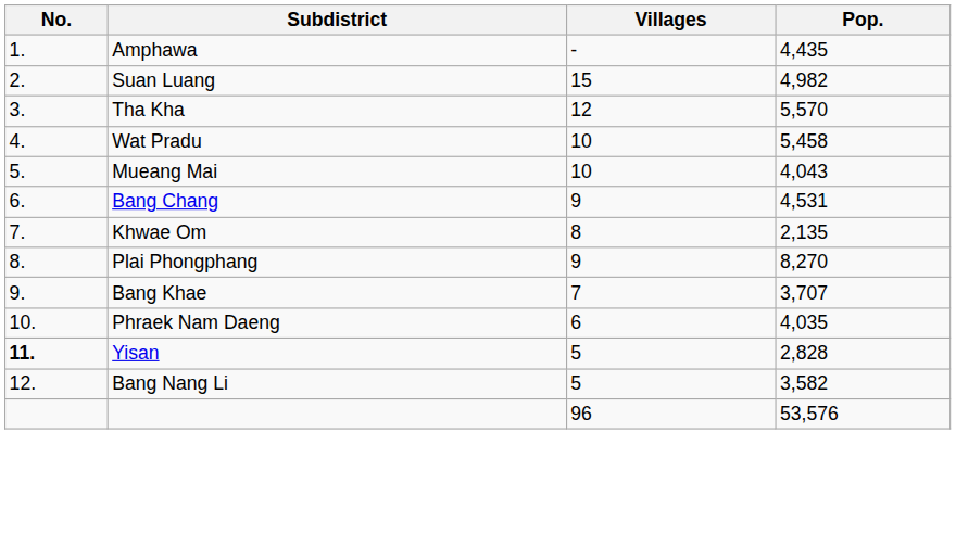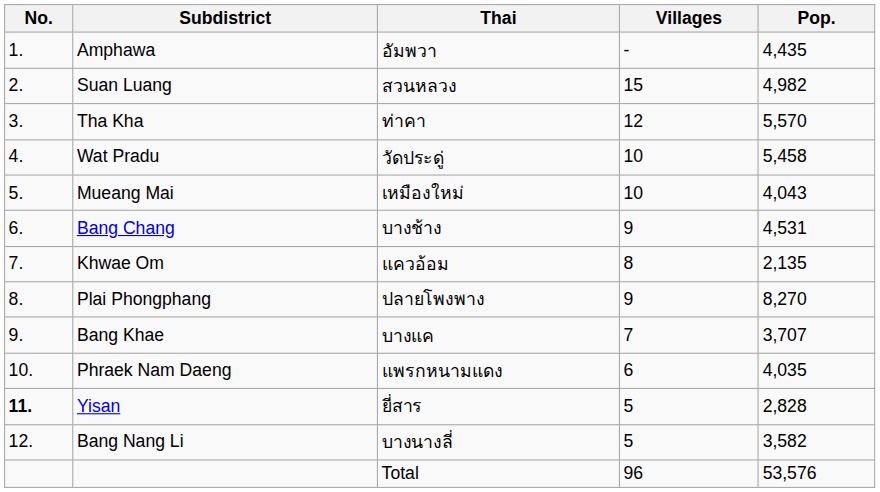 <table class="wikitable" style="width:50%;">
 <tr>
 <th>No.</th>
 <th>Subdistrict</th>
+<th>Thai</th>
 <th>Villages</th>
 <th>Pop.</th>
 </tr>
 <tr>
 <td>1.</td>
 <td>Amphawa</td>
+<td>อัมพวา</td>
 <td>-</td>
 <td>4,435</td>
 </tr>
 <tr>
 <td>2.</td>
 <td>Suan Luang</td>
+<td>สวนหลวง</td>
 <td>15</td>
 <td>4,982</td>
 </tr>
 <tr>
 <td>3.</td>
 <td>Tha Kha</td>
+<td>ท่าคา</td>
 <td>12</td>
 <td>5,570</td>
 </tr>
 <tr>
 <td>4.</td>
 <td>Wat Pradu</td>
+<td>วัดประดู่</td>
 <td>10</td>
 <td>5,458</td>
 </tr>
 <tr>
 <td>5.</td>
 <td>Mueang Mai</td>
+<td>เหมืองใหม่</td>
 <td>10</td>
 <td>4,043</td>
 </tr>
 <tr>
 <td>6.</td>
 <td><a href='#'>Bang Chang</a></td>
+<td>บางช้าง</td>
 <td>9</td>
 <td>4,531</td>
 </tr>
 <tr>
 <td>7.</td>
 <td>Khwae Om</td>
+<td>แควอ้อม</td>
 <td>8</td>
 <td>2,135</td>
 </tr>
 <tr>
 <td>8.</td>
 <td>Plai Phongphang</td>
+<td>ปลายโพงพาง</td>
 <td>9</td>
 <td>8,270</td>
 </tr>
 <tr>
 <td>9.</td>
 <td>Bang Khae</td>
+<td>บางแค</td>
 <td>7</td>
 <td>3,707</td>
 </tr>
 <tr>
 <td>10.</td>
 <td>Phraek Nam Daeng</td>
+<td>แพรกหนามแดง</td>
 <td>6</td>
 <td>4,035</td>
 </tr>
 <tr>
 <td><strong>11.</strong></td>
 <td><a href='#'>Yisan</a></td>
+<td>ยี่สาร</td>
 <td>5</td>
 <td>2,828</td>
 </tr>
 <tr>
 <td>12.</td>
 <td>Bang Nang Li</td>
+<td>บางนางลี่</td>
 <td>5</td>
 <td>3,582</td>
 </tr>
 <tr>
 <td></td>
 <td></td>
+<td>Total</td>
 <td>96</td>
 <td>53,576</td>
 </tr>
 </table>
